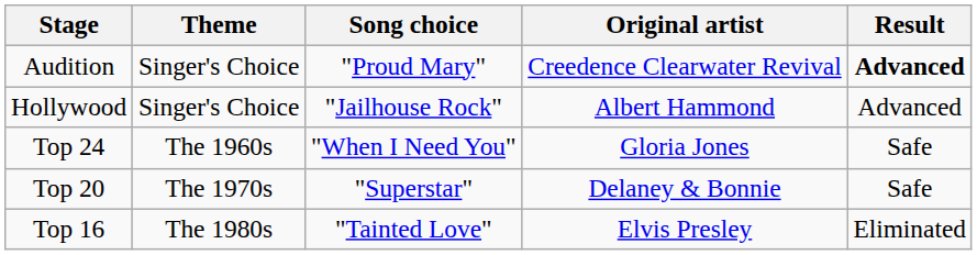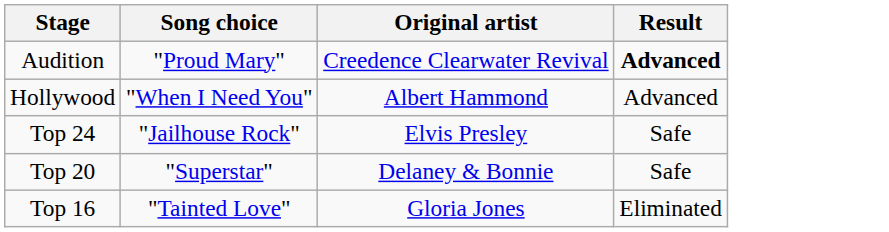 <table class="sortable wikitable" style="text-align: center;">
 <tr>
 <th>Stage</th>
-<th>Theme</th>
 <th>Song choice</th>
 <th>Original artist</th>
 <th>Result</th>
 </tr>
 <tr>
 <td>Audition</td>
-<td>Singer's Choice</td>
 <td>"<a href='#'>Proud Mary</a>"</td>
 <td><a href='#'>Creedence Clearwater Revival</a></td>
 <td><strong>Advanced</strong></td>
 </tr>
 <tr>
 <td>Hollywood</td>
-<td>Singer's Choice</td>
-<td>"<a href='#'>Jailhouse Rock</a>"</td>
+<td>"<a href='#'>When I Need You</a>"</td>
 <td><a href='#'>Albert Hammond</a></td>
 <td>Advanced</td>
 </tr>
 <tr>
 <td>Top 24</td>
-<td>The 1960s</td>
-<td>"<a href='#'>When I Need You</a>"</td>
-<td><a href='#'>Gloria Jones</a></td>
+<td>"<a href='#'>Jailhouse Rock</a>"</td>
+<td><a href='#'>Elvis Presley</a></td>
 <td>Safe</td>
 </tr>
 <tr>
 <td>Top 20</td>
-<td>The 1970s</td>
 <td>"<a href='#'>Superstar</a>"</td>
 <td><a href='#'>Delaney & Bonnie</a></td>
 <td>Safe</td>
 </tr>
 <tr>
 <td>Top 16</td>
-<td>The 1980s</td>
 <td>"<a href='#'>Tainted Love</a>"</td>
-<td><a href='#'>Elvis Presley</a></td>
+<td><a href='#'>Gloria Jones</a></td>
 <td>Eliminated</td>
 </tr>
 </table>
